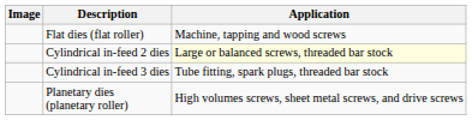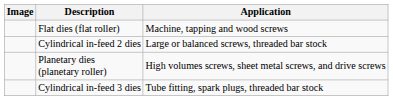 <table class="wikitable center" border="1">
 <tr>
 <th>Image</th>
 <th>Description</th>
 <th>Application</th>
 </tr>
 <tr>
 <td></td>
 <td>Flat dies (flat roller)</td>
 <td>Machine, tapping and wood screws</td>
 </tr>
 <tr>
 <td></td>
 <td>Cylindrical in-feed 2 dies</td>
-<td style="background: lightyellow;">Large or balanced screws, threaded bar stock</td>
+<td>Large or balanced screws, threaded bar stock</td>
+</tr>
+<tr>
+<td></td>
+<td>Planetary dies<br>(planetary roller)</td>
+<td>High volumes screws, sheet metal screws, and drive screws</td>
 </tr>
 <tr>
 <td></td>
 <td>Cylindrical in-feed 3 dies</td>
 <td>Tube fitting, spark plugs, threaded bar stock</td>
 </tr>
-<tr>
-<td></td>
-<td>Planetary dies<br>(planetary roller)</td>
-<td>High volumes screws, sheet metal screws, and drive screws</td>
-</tr>
 </table>
